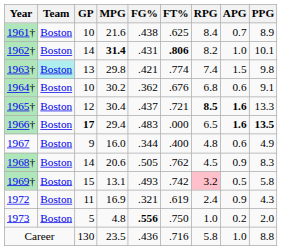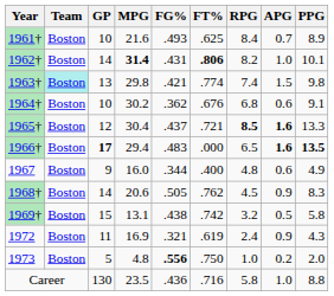 <table class="wikitable sortable" style="font-size:95%; text-align:right;">
 <tr>
 <th>Year</th>
 <th>Team</th>
 <th>GP</th>
 <th>MPG</th>
 <th>FG%</th>
 <th>FT%</th>
 <th>RPG</th>
 <th>APG</th>
 <th>PPG</th>
 </tr>
 <tr>
 <td style="text-align:left;background:#afe6ba;"><a href='#'>1961</a>†</td>
 <td style="text-align:left;"><a href='#'>Boston</a></td>
 <td>10</td>
 <td>21.6</td>
-<td>.438</td>
+<td>.493</td>
 <td>.625</td>
 <td>8.4</td>
 <td>0.7</td>
 <td>8.9</td>
 </tr>
 <tr>
 <td style="text-align:left;background:#afe6ba;"><a href='#'>1962</a>†</td>
 <td style="text-align:left;"><a href='#'>Boston</a></td>
 <td>14</td>
 <td><strong>31.4</strong></td>
 <td>.431</td>
 <td><strong>.806</strong></td>
 <td>8.2</td>
 <td>1.0</td>
 <td>10.1</td>
 </tr>
 <tr>
 <td style="text-align:left;background:#afe6ba;"><a href='#'>1963</a>†</td>
 <td style="background: paleturquoise; text-align:left;"><a href='#'>Boston</a></td>
 <td>13</td>
 <td>29.8</td>
 <td>.421</td>
 <td>.774</td>
 <td>7.4</td>
 <td>1.5</td>
 <td>9.8</td>
 </tr>
 <tr>
 <td style="text-align:left;background:#afe6ba;"><a href='#'>1964</a>†</td>
 <td style="text-align:left;"><a href='#'>Boston</a></td>
 <td>10</td>
 <td>30.2</td>
 <td>.362</td>
 <td>.676</td>
 <td>6.8</td>
 <td>0.6</td>
 <td>9.1</td>
 </tr>
 <tr>
 <td style="text-align:left;background:#afe6ba;"><a href='#'>1965</a>†</td>
 <td style="text-align:left;"><a href='#'>Boston</a></td>
 <td>12</td>
 <td>30.4</td>
 <td>.437</td>
 <td>.721</td>
 <td><strong>8.5</strong></td>
 <td><strong>1.6</strong></td>
 <td>13.3</td>
 </tr>
 <tr>
 <td style="text-align:left;background:#afe6ba;"><a href='#'>1966</a>†</td>
 <td style="text-align:left;"><a href='#'>Boston</a></td>
 <td><strong>17</strong></td>
 <td>29.4</td>
 <td>.483</td>
 <td>.000</td>
 <td>6.5</td>
 <td><strong>1.6</strong></td>
 <td><strong>13.5</strong></td>
 </tr>
 <tr>
 <td style="text-align:left;"><a href='#'>1967</a></td>
 <td style="text-align:left;"><a href='#'>Boston</a></td>
 <td>9</td>
 <td>16.0</td>
 <td>.344</td>
 <td>.400</td>
 <td>4.8</td>
 <td>0.6</td>
 <td>4.9</td>
 </tr>
 <tr>
 <td style="text-align:left;background:#afe6ba;"><a href='#'>1968</a>†</td>
 <td style="text-align:left;"><a href='#'>Boston</a></td>
 <td>14</td>
 <td>20.6</td>
 <td>.505</td>
 <td>.762</td>
 <td>4.5</td>
 <td>0.9</td>
 <td>8.3</td>
 </tr>
 <tr>
 <td style="text-align:left;background:#afe6ba;"><a href='#'>1969</a>†</td>
 <td style="text-align:left;"><a href='#'>Boston</a></td>
 <td>15</td>
 <td>13.1</td>
-<td>.493</td>
+<td>.438</td>
 <td>.742</td>
-<td style="background: pink;">3.2</td>
+<td>3.2</td>
 <td>0.5</td>
 <td>5.8</td>
 </tr>
 <tr>
 <td style="text-align:left;"><a href='#'>1972</a></td>
 <td style="text-align:left;"><a href='#'>Boston</a></td>
 <td>11</td>
 <td>16.9</td>
 <td>.321</td>
 <td>.619</td>
 <td>2.4</td>
 <td>0.9</td>
 <td>4.3</td>
 </tr>
 <tr>
 <td style="text-align:left;"><a href='#'>1973</a></td>
 <td style="text-align:left;"><a href='#'>Boston</a></td>
 <td>5</td>
 <td>4.8</td>
 <td><strong>.556</strong></td>
 <td>.750</td>
 <td>1.0</td>
 <td>0.2</td>
 <td>2.0</td>
 </tr>
 <tr class="sortbottom">
 <td colspan="2" style="text-align:center;">Career</td>
 <td>130</td>
 <td>23.5</td>
 <td>.436</td>
 <td>.716</td>
 <td>5.8</td>
 <td>1.0</td>
 <td>8.8</td>
 </tr>
 </table>
